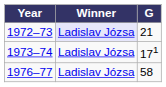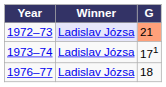 <table class="wikitable">
 <tr>
 <th style="color:white; background:#333366;">Year</th>
 <th style="color:white; background:#333366;">Winner</th>
 <th style="color:white; background:#333366;">G</th>
 </tr>
 <tr>
 <td><a href='#'>1972–73</a></td>
 <td style="background: lavender;"> <a href='#'>Ladislav Józsa</a></td>
-<td>21</td>
+<td style="background: lightsalmon;">21</td>
 </tr>
 <tr>
 <td><a href='#'>1973–74</a></td>
 <td> <a href='#'>Ladislav Józsa</a></td>
 <td>17<sup>1</sup></td>
 </tr>
 <tr>
 <td><a href='#'>1976–77</a></td>
 <td> <a href='#'>Ladislav Józsa</a></td>
-<td>58</td>
+<td>18</td>
 </tr>
 </table>
